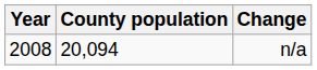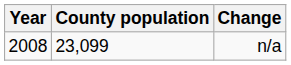 <table class="wikitable">
 <tr>
 <th>Year</th>
 <th>County population</th>
 <th>Change</th>
 </tr>
 <tr>
 <td>2008</td>
-<td>20,094</td>
+<td>23,099</td>
 <td align="right">n/a</td>
 </tr>
 </table>
